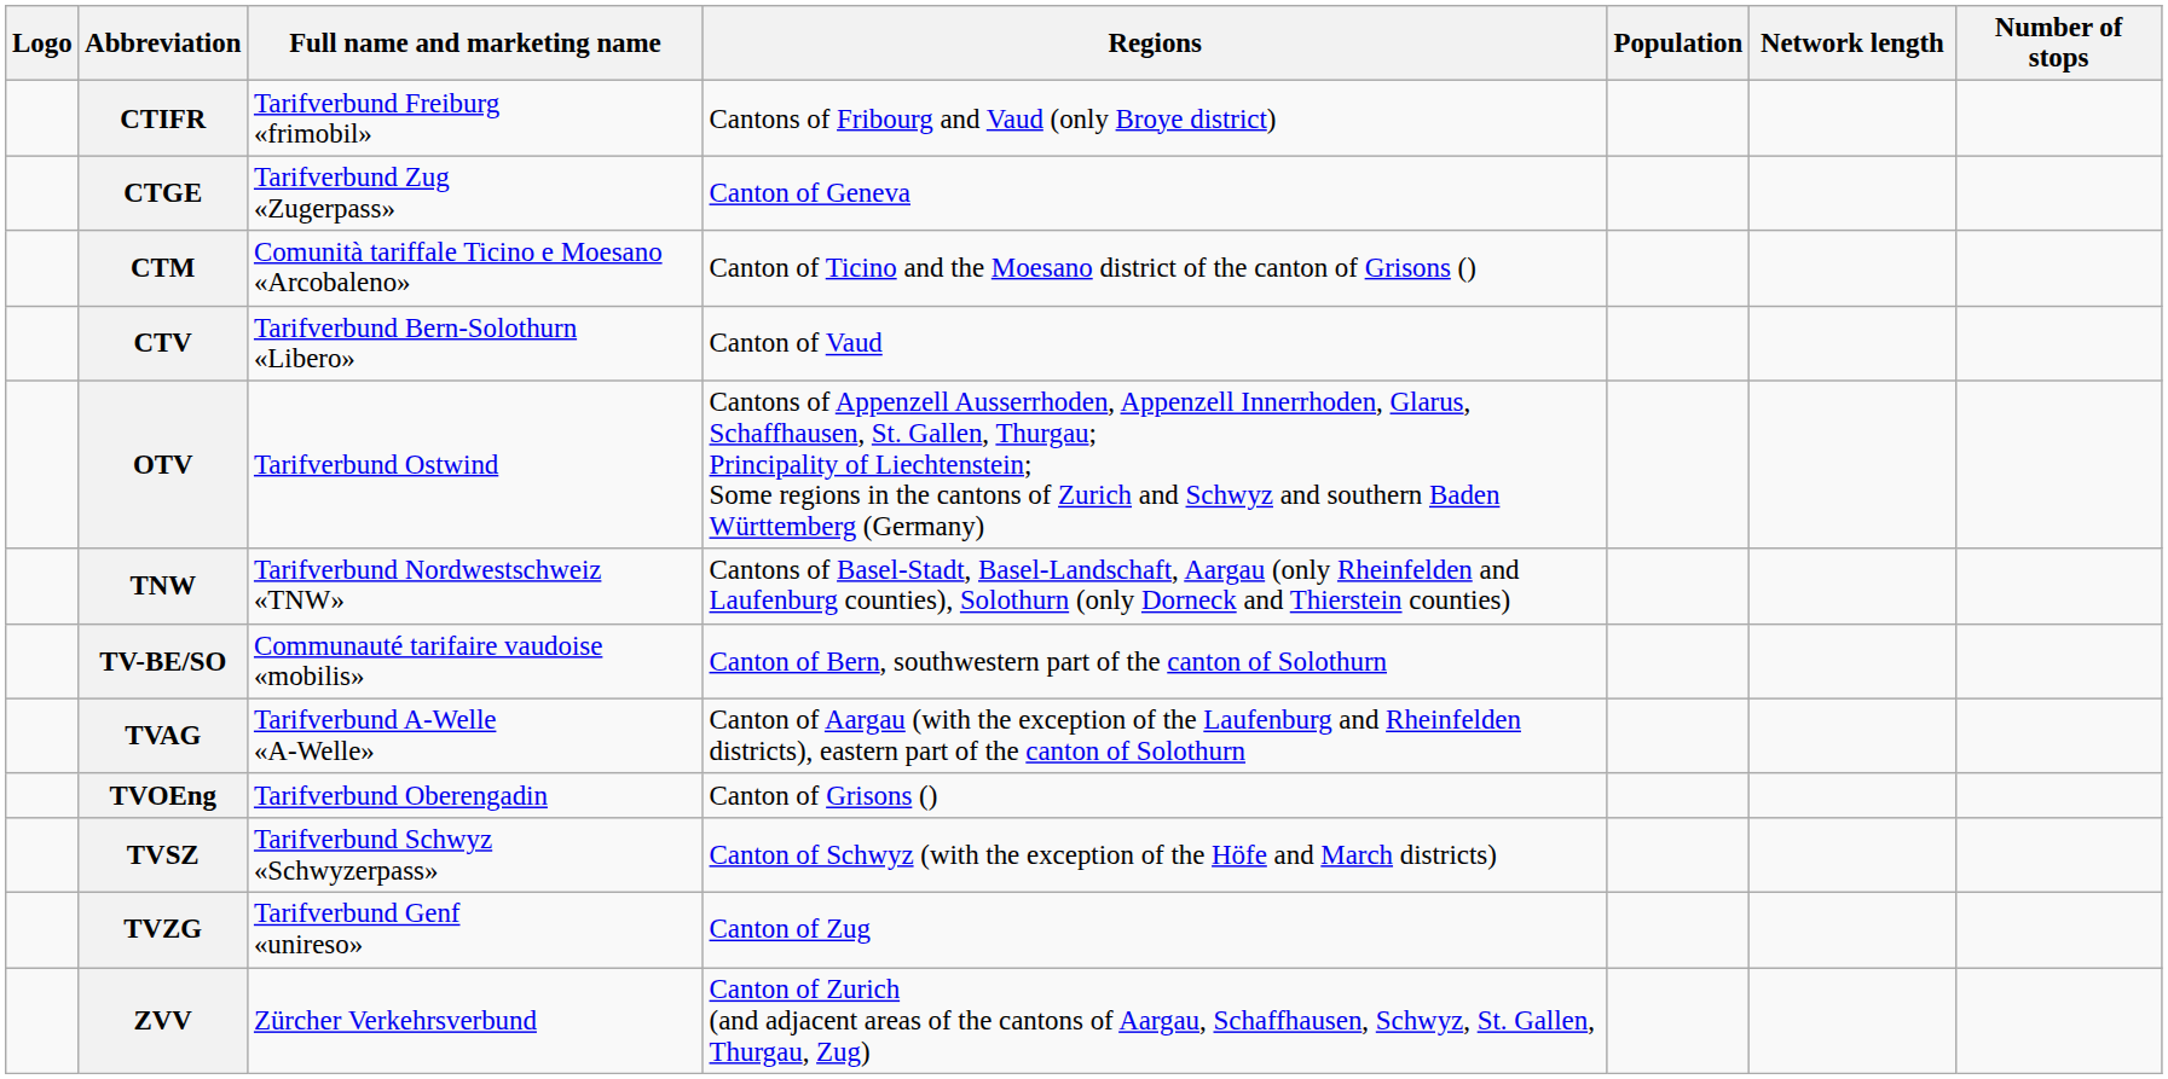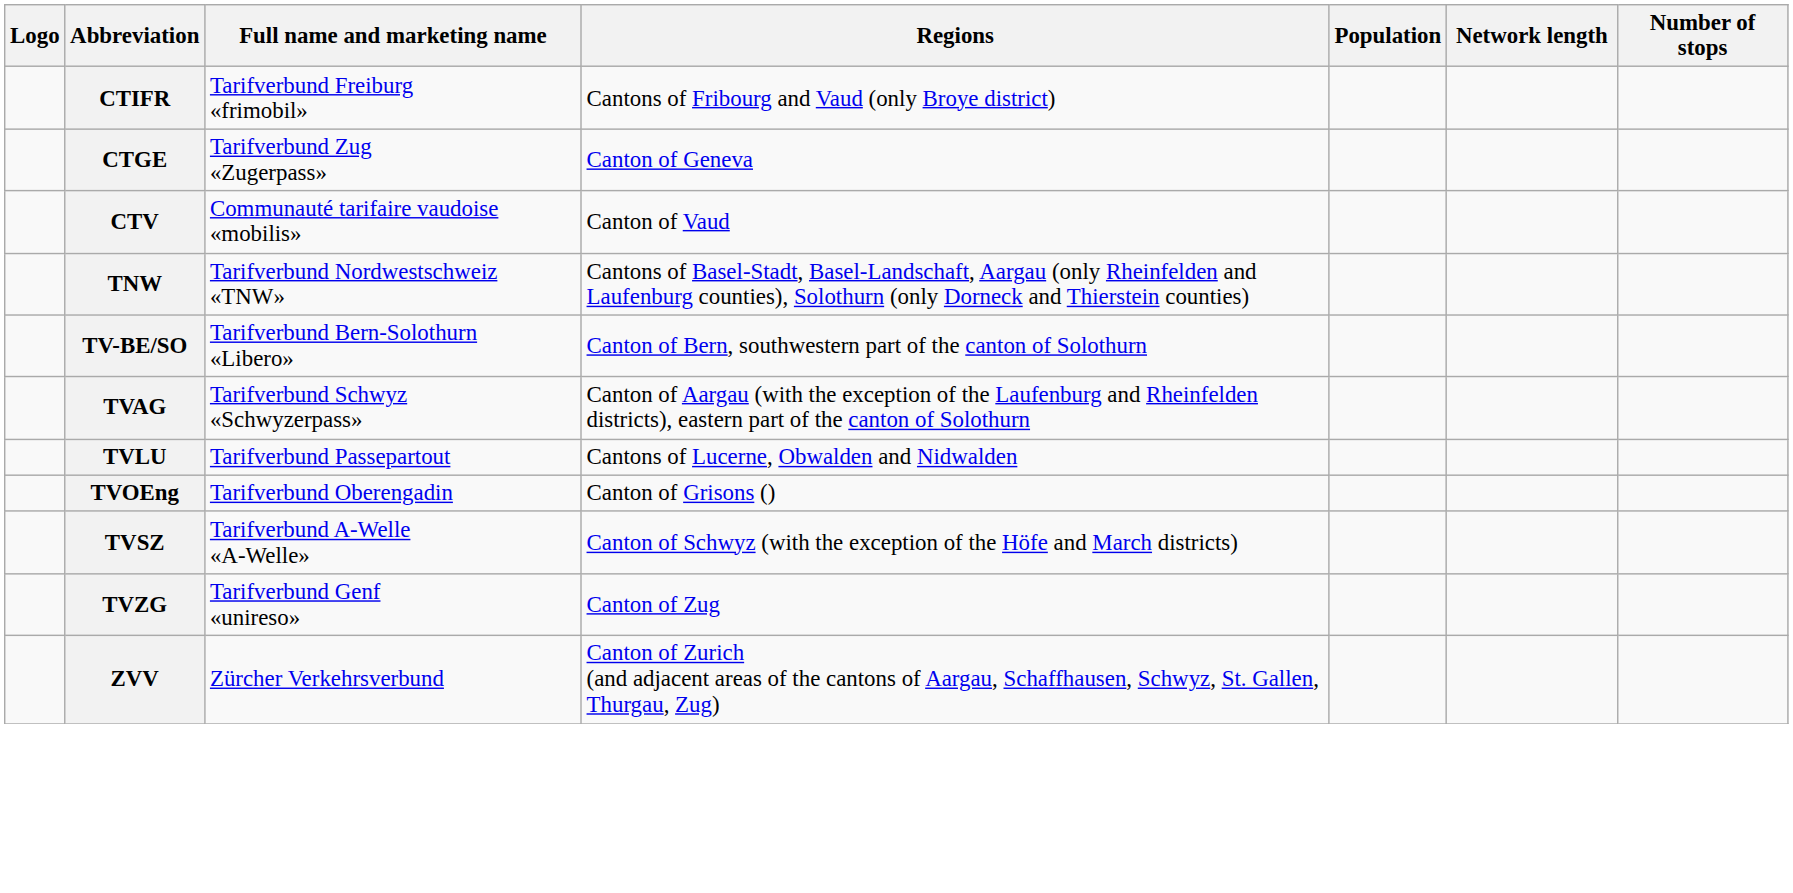 <table class="wikitable sortable" style="text-align:right;" border="1">
 <tr>
 <th scope="col">Logo</th>
 <th scope="col">Abbreviation</th>
 <th scope="col" style="width:16em;">Full name and marketing name</th>
 <th scope="col" class="unsortable">Regions</th>
 <th scope="col">Population</th>
 <th scope="col" style="width:7em;">Network length</th>
 <th scope="col" style="width:7em;">Number of stops</th>
 </tr>
 <tr>
 <td></td>
 <th scope="row">CTIFR</th>
 <td style="text-align:left;"><a href='#'>Tarifverbund Freiburg</a><br>«frimobil»</td>
 <td style="text-align:left;">Cantons of <a href='#'>Fribourg</a> and <a href='#'>Vaud</a> (only <a href='#'>Broye district</a>)</td>
 <td></td>
 <td></td>
 <td></td>
 </tr>
 <tr>
 <td></td>
 <th scope="row">CTGE</th>
 <td style="text-align:left;"><a href='#'>Tarifverbund Zug</a><br>«Zugerpass»</td>
 <td style="text-align:left;"><a href='#'>Canton of Geneva</a></td>
 <td></td>
 <td></td>
 <td></td>
 </tr>
 <tr>
 <td></td>
-<th scope="row">CTM</th>
-<td style="text-align:left;"><a href='#'>Comunità tariffale Ticino e Moesano</a><br>«Arcobaleno»</td>
-<td style="text-align:left;">Canton of <a href='#'>Ticino</a> and the <a href='#'>Moesano</a> district of the canton of <a href='#'>Grisons</a> ()</td>
-<td></td>
-<td></td>
-<td></td>
-</tr>
-<tr>
-<td></td>
 <th scope="row">CTV</th>
-<td style="text-align:left;"><a href='#'>Tarifverbund Bern-Solothurn</a><br>«Libero»</td>
+<td style="text-align:left;"><a href='#'>Communauté tarifaire vaudoise</a><br>«mobilis»</td>
 <td style="text-align:left;">Canton of <a href='#'>Vaud</a></td>
-<td></td>
-<td></td>
-<td></td>
-</tr>
-<tr>
-<td></td>
-<th scope="row">OTV</th>
-<td style="text-align:left;"><a href='#'>Tarifverbund Ostwind</a></td>
-<td style="text-align:left;">Cantons of <a href='#'>Appenzell Ausserrhoden</a>, <a href='#'>Appenzell Innerrhoden</a>, <a href='#'>Glarus</a>, <a href='#'>Schaffhausen</a>, <a href='#'>St. Gallen</a>, <a href='#'>Thurgau</a>;<br><a href='#'>Principality of Liechtenstein</a>;<br>Some regions in the cantons of <a href='#'>Zurich</a> and <a href='#'>Schwyz</a> and southern <a href='#'>Baden Württemberg</a> (Germany)</td>
 <td></td>
 <td></td>
 <td></td>
 </tr>
 <tr>
 <td></td>
 <th scope="row">TNW</th>
 <td style="text-align:left;"><a href='#'>Tarifverbund Nordwestschweiz</a><br>«TNW»</td>
 <td style="text-align:left;">Cantons of <a href='#'>Basel-Stadt</a>, <a href='#'>Basel-Landschaft</a>, <a href='#'>Aargau</a> (only <a href='#'>Rheinfelden</a> and <a href='#'>Laufenburg</a> counties), <a href='#'>Solothurn</a> (only <a href='#'>Dorneck</a> and <a href='#'>Thierstein</a> counties)</td>
 <td></td>
 <td></td>
 <td></td>
 </tr>
 <tr>
 <td></td>
 <th scope="row">TV-BE/SO</th>
-<td style="text-align:left;"><a href='#'>Communauté tarifaire vaudoise</a><br>«mobilis»</td>
+<td style="text-align:left;"><a href='#'>Tarifverbund Bern-Solothurn</a><br>«Libero»</td>
 <td style="text-align:left;"><a href='#'>Canton of Bern</a>, southwestern part of the <a href='#'>canton of Solothurn</a></td>
 <td></td>
 <td></td>
 <td></td>
 </tr>
 <tr>
 <td></td>
 <th scope="row">TVAG</th>
-<td style="text-align:left;"><a href='#'>Tarifverbund A-Welle</a><br>«A-Welle»</td>
+<td style="text-align:left;"><a href='#'>Tarifverbund Schwyz</a><br>«Schwyzerpass»</td>
 <td style="text-align:left;">Canton of <a href='#'>Aargau</a> (with the exception of the <a href='#'>Laufenburg</a> and <a href='#'>Rheinfelden</a> districts), eastern part of the <a href='#'>canton of Solothurn</a></td>
+<td></td>
+<td></td>
+<td></td>
+</tr>
+<tr>
+<td></td>
+<th scope="row">TVLU</th>
+<td style="text-align:left;"><a href='#'>Tarifverbund Passepartout</a><br></td>
+<td style="text-align:left;">Cantons of <a href='#'>Lucerne</a>, <a href='#'>Obwalden</a> and <a href='#'>Nidwalden</a></td>
 <td></td>
 <td></td>
 <td></td>
 </tr>
 <tr>
 <td></td>
 <th scope="row">TVOEng</th>
 <td style="text-align:left;"><a href='#'>Tarifverbund Oberengadin</a></td>
 <td style="text-align:left;">Canton of <a href='#'>Grisons</a> ()</td>
 <td></td>
 <td></td>
 <td></td>
 </tr>
 <tr>
 <td></td>
 <th scope="row">TVSZ</th>
-<td style="text-align:left;"><a href='#'>Tarifverbund Schwyz</a><br>«Schwyzerpass»</td>
+<td style="text-align:left;"><a href='#'>Tarifverbund A-Welle</a><br>«A-Welle»</td>
 <td style="text-align:left;"><a href='#'>Canton of Schwyz</a> (with the exception of the <a href='#'>Höfe</a> and <a href='#'>March</a> districts)</td>
 <td></td>
 <td></td>
 <td></td>
 </tr>
 <tr>
 <td></td>
 <th scope="row">TVZG</th>
 <td style="text-align:left;"><a href='#'>Tarifverbund Genf</a><br>«unireso»</td>
 <td style="text-align:left;"><a href='#'>Canton of Zug</a></td>
 <td></td>
 <td></td>
 <td></td>
 </tr>
 <tr>
 <td></td>
 <th scope="row">ZVV</th>
 <td style="text-align:left;"><a href='#'>Zürcher Verkehrsverbund</a></td>
 <td style="text-align:left;"><a href='#'>Canton of Zurich</a><br>(and adjacent areas of the cantons of <a href='#'>Aargau</a>, <a href='#'>Schaffhausen</a>, <a href='#'>Schwyz</a>, <a href='#'>St. Gallen</a>, <a href='#'>Thurgau</a>, <a href='#'>Zug</a>)</td>
 <td></td>
 <td></td>
 <td></td>
 </tr>
 </table>
